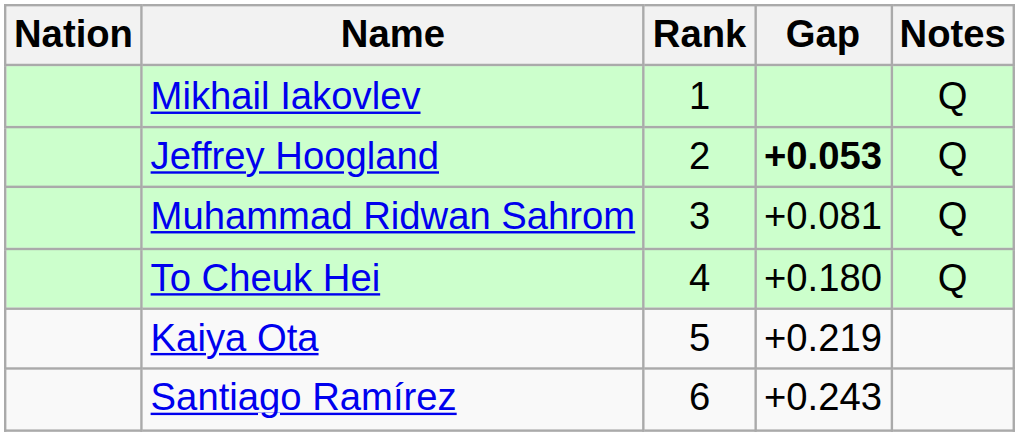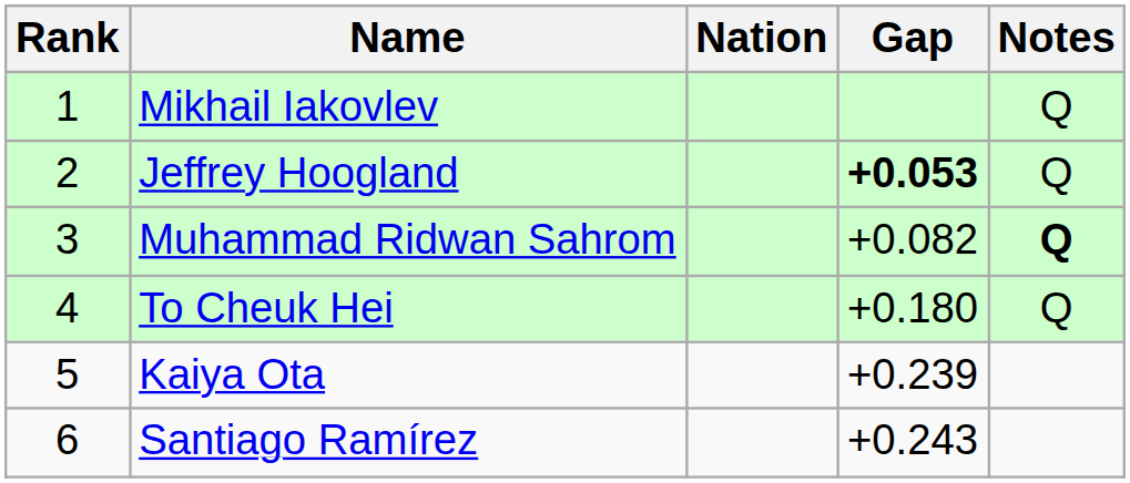 <table class="wikitable sortable" style="text-align:center">
 <tr>
+<th>Rank</th>
+<th>Name</th>
 <th>Nation</th>
-<th>Name</th>
-<th>Rank</th>
 <th>Gap</th>
 <th>Notes</th>
 </tr>
 <tr bgcolor=ccffcc>
+<td>1</td>
+<td align=left><a href='#'>Mikhail Iakovlev</a></td>
 <td align=left></td>
-<td align=left><a href='#'>Mikhail Iakovlev</a></td>
-<td>1</td>
 <td></td>
 <td>Q</td>
 </tr>
 <tr bgcolor=ccffcc>
+<td>2</td>
+<td align=left><a href='#'>Jeffrey Hoogland</a></td>
 <td align=left></td>
-<td align=left><a href='#'>Jeffrey Hoogland</a></td>
-<td>2</td>
 <td><strong>+0.053</strong></td>
 <td>Q</td>
 </tr>
 <tr bgcolor=ccffcc>
+<td>3</td>
+<td align=left><a href='#'>Muhammad Ridwan Sahrom</a></td>
 <td align=left></td>
-<td align=left><a href='#'>Muhammad Ridwan Sahrom</a></td>
-<td>3</td>
-<td>+0.081</td>
-<td>Q</td>
+<td>+0.082</td>
+<td><strong>Q</strong></td>
 </tr>
 <tr bgcolor=ccffcc>
+<td>4</td>
+<td align=left><a href='#'>To Cheuk Hei</a></td>
 <td align=left></td>
-<td align=left><a href='#'>To Cheuk Hei</a></td>
-<td>4</td>
 <td>+0.180</td>
 <td>Q</td>
 </tr>
 <tr>
+<td>5</td>
+<td align=left><a href='#'>Kaiya Ota</a></td>
 <td align=left></td>
-<td align=left><a href='#'>Kaiya Ota</a></td>
-<td>5</td>
-<td>+0.219</td>
+<td>+0.239</td>
 <td></td>
 </tr>
 <tr>
+<td>6</td>
+<td align=left><a href='#'>Santiago Ramírez</a></td>
 <td align=left></td>
-<td align=left><a href='#'>Santiago Ramírez</a></td>
-<td>6</td>
 <td>+0.243</td>
 <td></td>
 </tr>
 </table>
